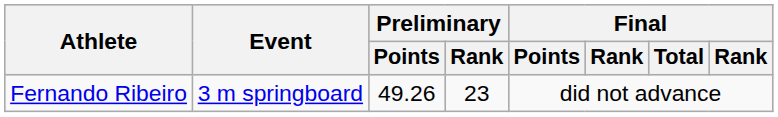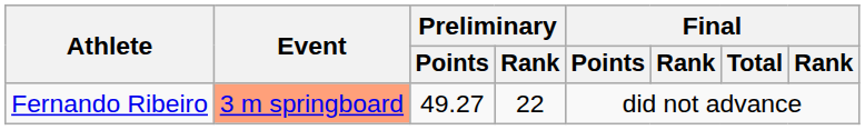 <table class="wikitable" style="font-size:90%">
 <tr>
 <th rowspan="2">Athlete</th>
 <th rowspan="2">Event</th>
 <th colspan=2>Preliminary</th>
 <th colspan=4>Final</th>
 </tr>
 <tr style="font-size:95%">
 <th>Points</th>
 <th>Rank</th>
 <th>Points</th>
 <th>Rank</th>
 <th>Total</th>
 <th>Rank</th>
 </tr>
 <tr align=center>
 <td rowspan=1><a href='#'>Fernando Ribeiro</a></td>
-<td rowspan=1><a href='#'>3 m springboard</a></td>
-<td style="text-align:center;">49.26</td>
-<td style="text-align:center;">23</td>
+<td rowspan=1 style="background: lightsalmon;"><a href='#'>3 m springboard</a></td>
+<td style="text-align:center;">49.27</td>
+<td style="text-align:center;">22</td>
 <td style="text-align:center;" colspan=6>did not advance</td>
 </tr>
 </table>
